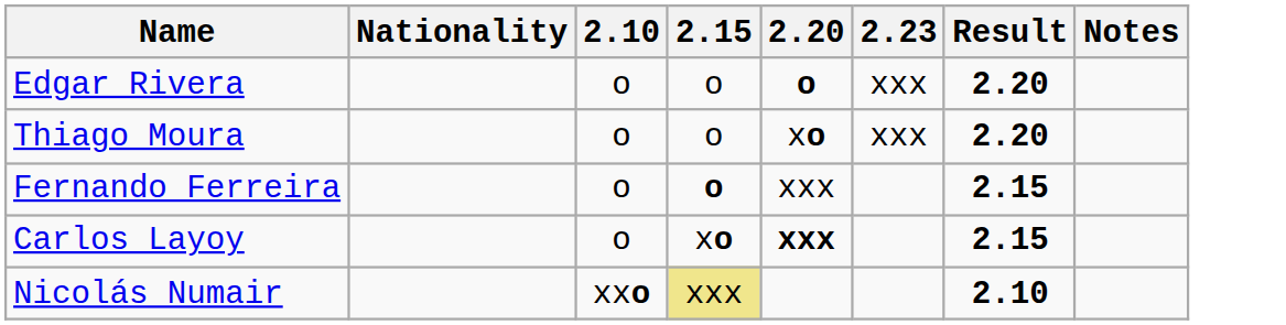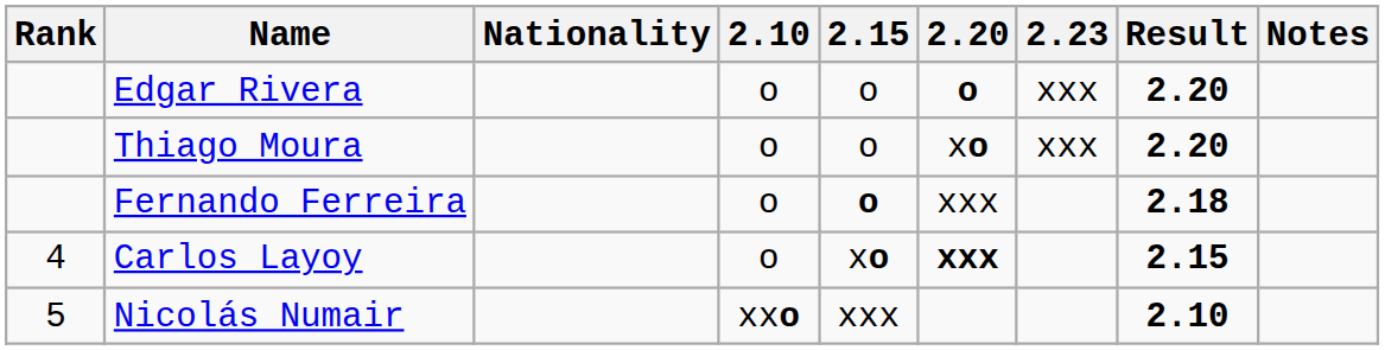 <table class="wikitable sortable" style="text-align:center">
 <tr>
+<th>Rank</th>
 <th>Name</th>
 <th>Nationality</th>
 <th>2.10</th>
 <th>2.15</th>
 <th>2.20</th>
 <th>2.23</th>
 <th>Result</th>
 <th>Notes</th>
 </tr>
 <tr>
+<td></td>
 <td align=left><a href='#'>Edgar Rivera</a></td>
 <td align=left></td>
 <td>o</td>
 <td>o</td>
 <td><strong>o</strong></td>
 <td>xxx</td>
 <td><strong>2.20</strong></td>
 <td></td>
 </tr>
 <tr>
+<td></td>
 <td align=left><a href='#'>Thiago Moura</a></td>
 <td align=left></td>
 <td>o</td>
 <td>o</td>
 <td>x<strong>o</strong></td>
 <td>xxx</td>
 <td><strong>2.20</strong></td>
 <td></td>
 </tr>
 <tr>
+<td></td>
 <td align=left><a href='#'>Fernando Ferreira</a></td>
 <td align=left></td>
 <td>o</td>
 <td><strong>o</strong></td>
 <td>xxx</td>
 <td></td>
-<td><strong>2.15</strong></td>
+<td><strong>2.18</strong></td>
 <td></td>
 </tr>
 <tr>
+<td>4</td>
 <td align=left><a href='#'>Carlos Layoy</a></td>
 <td align=left></td>
 <td>o</td>
 <td>x<strong>o</strong></td>
 <td><strong>xxx</strong></td>
 <td></td>
 <td><strong>2.15</strong></td>
 <td></td>
 </tr>
 <tr>
+<td>5</td>
 <td align=left><a href='#'>Nicolás Numair</a></td>
 <td align=left></td>
 <td>xx<strong>o</strong></td>
-<td style="background: khaki;">xxx</td>
+<td>xxx</td>
 <td></td>
 <td></td>
 <td><strong>2.10</strong></td>
 <td></td>
 </tr>
 </table>
